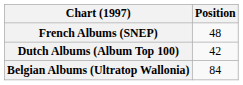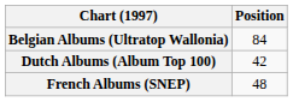 <table class="wikitable sortable plainrowheaders" style="text-align:center">
 <tr>
 <th scope="col">Chart (1997)</th>
 <th scope="col">Position</th>
 </tr>
 <tr>
-<th scope="row">French Albums (SNEP)</th>
-<td>48</td>
+<th scope="row">Belgian Albums (Ultratop Wallonia)</th>
+<td>84</td>
 </tr>
 <tr>
 <th scope="row">Dutch Albums (Album Top 100)</th>
 <td>42</td>
 </tr>
 <tr>
-<th scope="row">Belgian Albums (Ultratop Wallonia)</th>
-<td>84</td>
+<th scope="row">French Albums (SNEP)</th>
+<td>48</td>
 </tr>
 </table>
